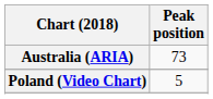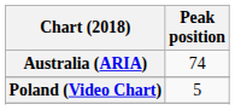 <table class="wikitable plainrowheaders sortable" style="text-align:center">
 <tr>
 <th scope="col">Chart (2018)</th>
 <th scope="col">Peak<br> position</th>
 </tr>
 <tr>
 <th scope="row">Australia (<a href='#'>ARIA</a>)</th>
-<td>73</td>
+<td>74</td>
 </tr>
 <tr>
 </tr>
 <tr>
 </tr>
 <tr>
 </tr>
 <tr>
 </tr>
 <tr>
 </tr>
 <tr>
 </tr>
 <tr>
 </tr>
 <tr>
 </tr>
 <tr>
 </tr>
 <tr>
 </tr>
 <tr>
 </tr>
 <tr>
 </tr>
 <tr>
 </tr>
 <tr>
 </tr>
 <tr>
 </tr>
 <tr>
 </tr>
 <tr>
 </tr>
 <tr>
 </tr>
 <tr>
 </tr>
 <tr>
 <th scope="row">Poland (<a href='#'>Video Chart</a>)</th>
 <td>5</td>
 </tr>
 <tr>
 </tr>
 <tr>
 </tr>
 <tr>
 </tr>
 <tr>
 </tr>
 <tr>
 </tr>
 <tr>
 </tr>
 <tr>
 </tr>
 <tr>
 </tr>
 <tr>
 </tr>
 </table>
